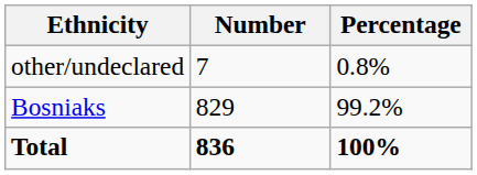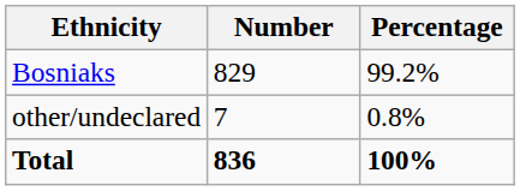 <table class="wikitable">
 <tr>
 <th width="100px">Ethnicity</th>
 <th width="80px">Number</th>
 <th width="80px">Percentage</th>
 </tr>
 <tr>
+<td><a href='#'>Bosniaks</a></td>
+<td>829</td>
+<td>99.2%</td>
+</tr>
+<tr>
 <td>other/undeclared</td>
 <td>7</td>
 <td>0.8%</td>
-</tr>
-<tr>
-<td><a href='#'>Bosniaks</a></td>
-<td>829</td>
-<td>99.2%</td>
 </tr>
 <tr>
 <td><strong>Total</strong></td>
 <td><strong>836</strong></td>
 <td><strong>100%</strong></td>
 </tr>
 </table>
